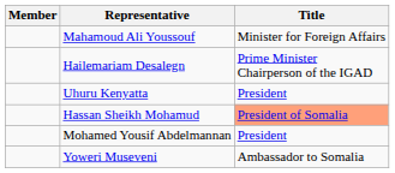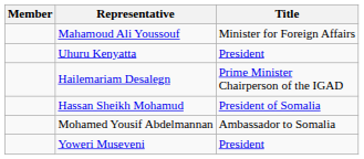 <table class="wikitable">
 <tr>
 <th>Member</th>
 <th>Representative</th>
 <th>Title</th>
 </tr>
 <tr>
 <td></td>
 <td><a href='#'>Mahamoud Ali Youssouf</a></td>
 <td>Minister for Foreign Affairs</td>
 </tr>
 <tr>
 <td></td>
+<td><a href='#'>Uhuru Kenyatta</a></td>
+<td><a href='#'>President</a></td>
+</tr>
+<tr>
+<td></td>
 <td><a href='#'>Hailemariam Desalegn</a></td>
 <td><a href='#'>Prime Minister</a> <br>Chairperson of the IGAD</td>
 </tr>
 <tr>
 <td></td>
-<td><a href='#'>Uhuru Kenyatta</a></td>
-<td><a href='#'>President</a></td>
-</tr>
-<tr>
-<td></td>
 <td><a href='#'>Hassan Sheikh Mohamud</a></td>
-<td style="background: lightsalmon;"><a href='#'>President of Somalia</a></td>
+<td><a href='#'>President of Somalia</a></td>
 </tr>
 <tr>
 <td></td>
 <td>Mohamed Yousif Abdelmannan</td>
-<td><a href='#'>President</a></td>
+<td>Ambassador to Somalia</td>
 </tr>
 <tr>
 <td></td>
 <td><a href='#'>Yoweri Museveni</a></td>
-<td>Ambassador to Somalia</td>
+<td><a href='#'>President</a></td>
 </tr>
 </table>
